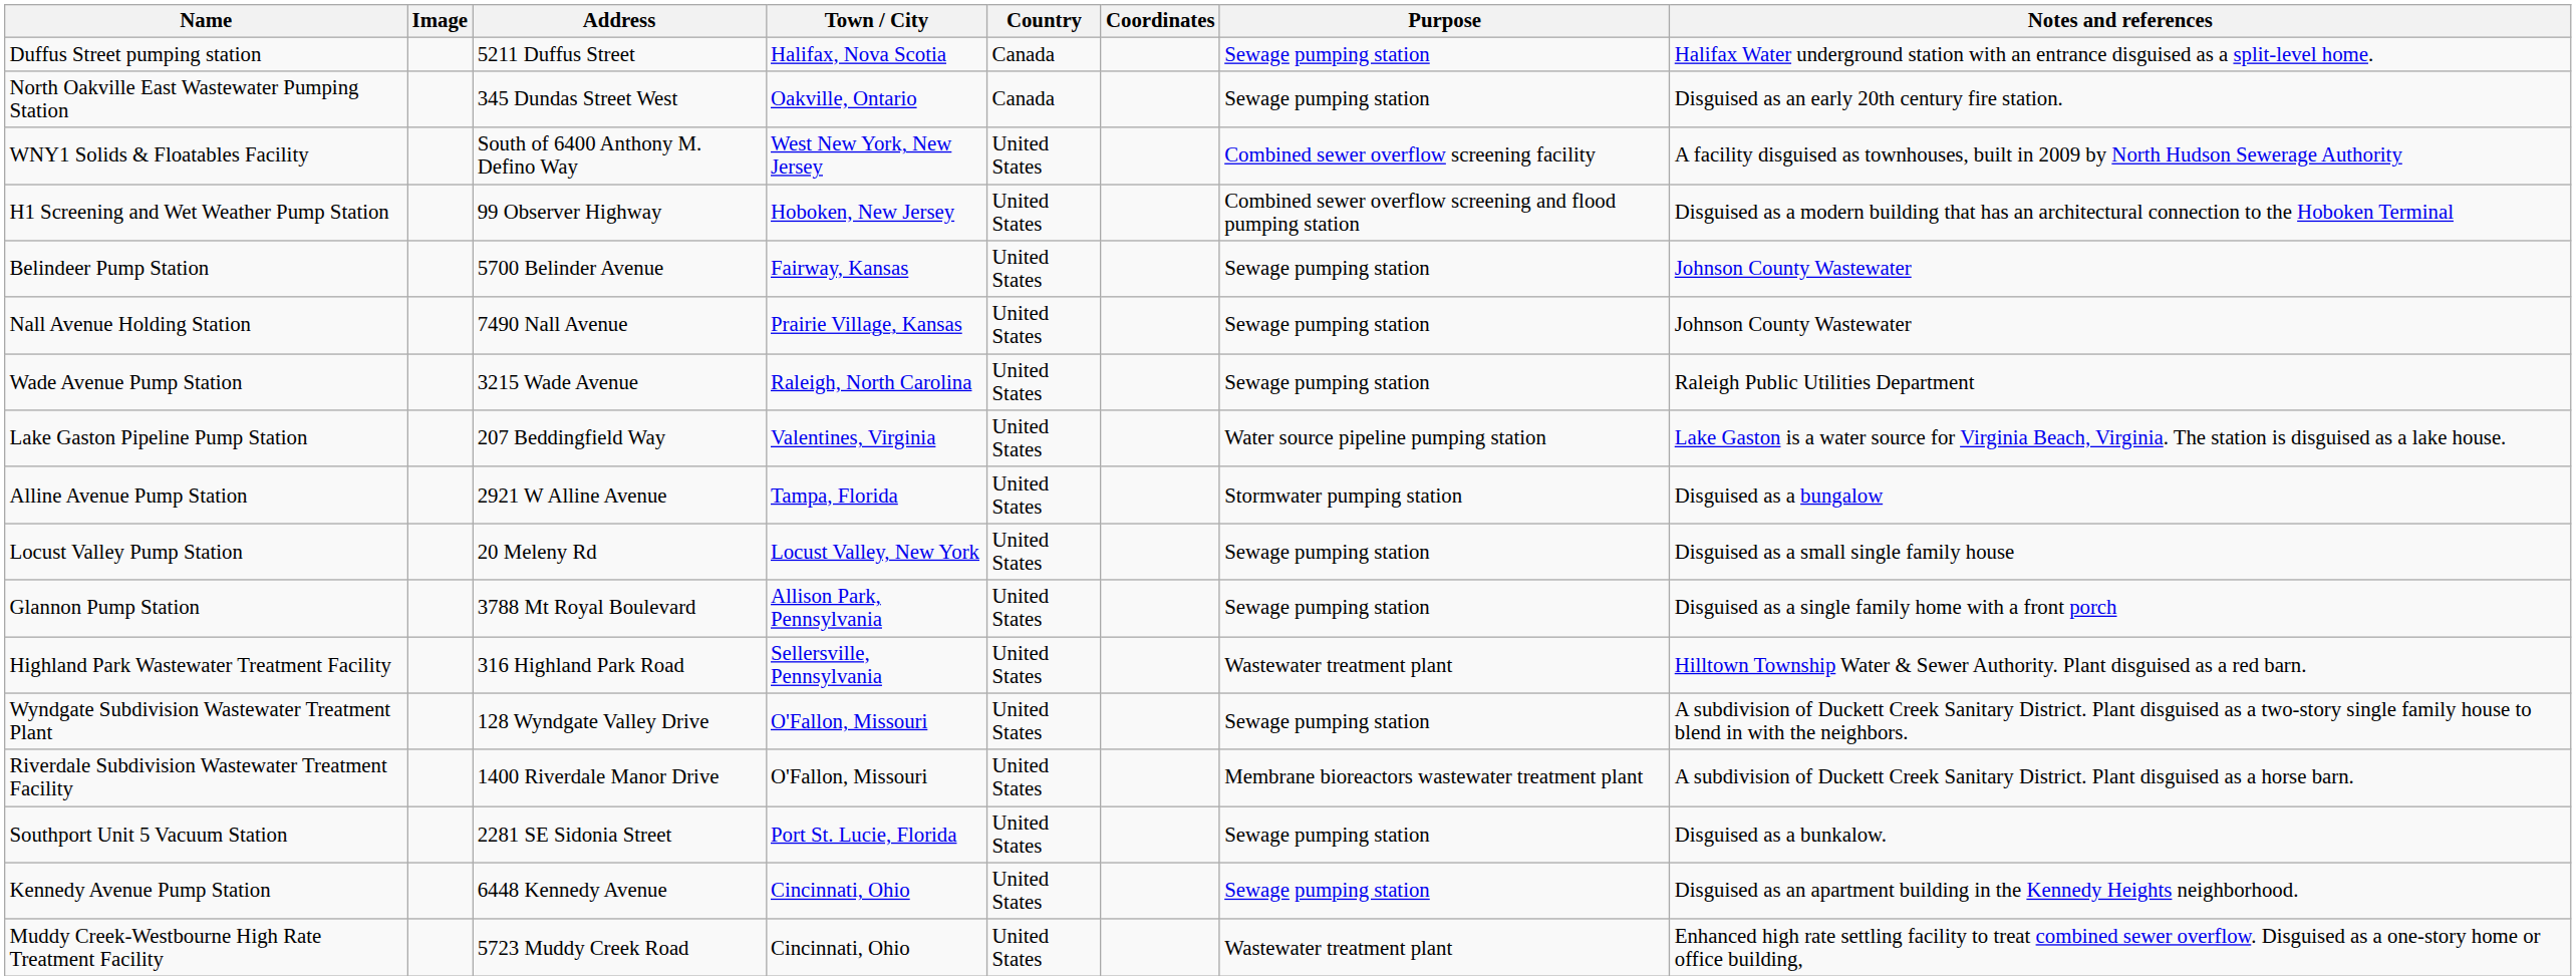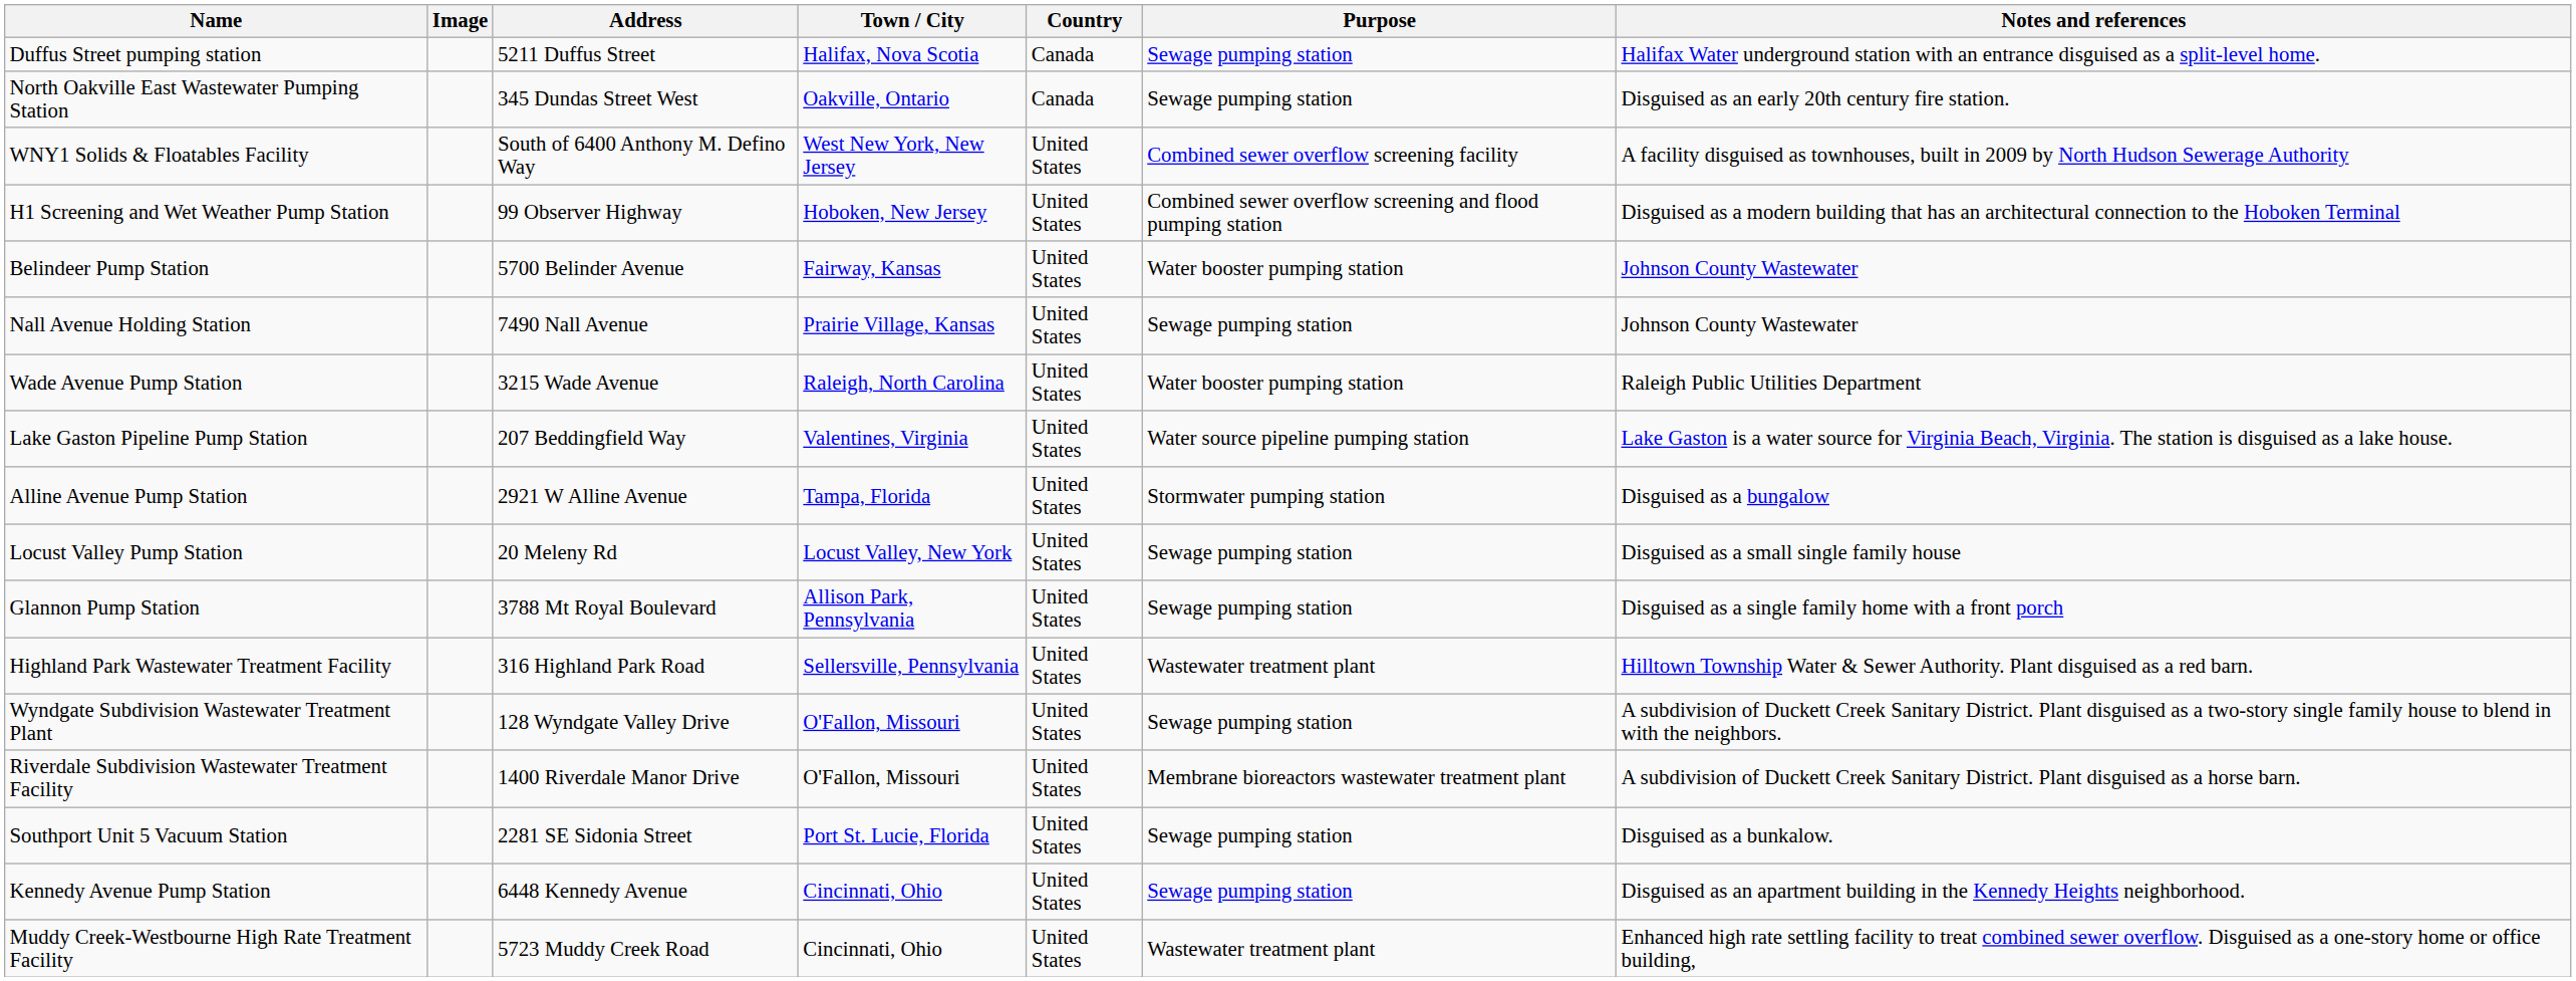 <table class="wikitable sortable">
 <tr>
 <th>Name</th>
 <th class=unsortable>Image</th>
 <th>Address</th>
 <th>Town / City</th>
 <th>Country</th>
-<th>Coordinates</th>
 <th>Purpose</th>
 <th class="unsortable">Notes and references</th>
 </tr>
 <tr>
 <td>Duffus Street pumping station</td>
 <td></td>
 <td>5211 Duffus Street</td>
 <td><a href='#'>Halifax, Nova Scotia</a></td>
 <td>Canada</td>
-<td></td>
 <td><a href='#'>Sewage</a> <a href='#'>pumping station</a></td>
 <td><a href='#'>Halifax Water</a> underground station with an entrance disguised as a <a href='#'>split-level home</a>.</td>
 </tr>
 <tr>
 <td>North Oakville East Wastewater Pumping Station</td>
 <td></td>
 <td>345 Dundas Street West</td>
 <td><a href='#'>Oakville, Ontario</a></td>
 <td>Canada</td>
-<td></td>
 <td>Sewage pumping station</td>
 <td>Disguised as an early 20th century fire station.</td>
 </tr>
 <tr>
 <td>WNY1 Solids & Floatables Facility</td>
 <td></td>
 <td>South of 6400 Anthony M. Defino Way</td>
 <td><a href='#'>West New York, New Jersey</a></td>
 <td>United States</td>
-<td></td>
 <td><a href='#'>Combined sewer overflow</a> screening facility</td>
 <td>A facility disguised as townhouses, built in 2009 by <a href='#'>North Hudson Sewerage Authority</a></td>
 </tr>
 <tr>
 <td>H1 Screening and Wet Weather Pump Station</td>
 <td></td>
 <td>99 Observer Highway</td>
 <td><a href='#'>Hoboken, New Jersey</a></td>
 <td>United States</td>
-<td></td>
 <td>Combined sewer overflow screening and flood pumping station</td>
 <td>Disguised as a modern building that has an architectural connection to the <a href='#'>Hoboken Terminal</a></td>
 </tr>
 <tr>
 <td>Belindeer Pump Station</td>
 <td></td>
 <td>5700 Belinder Avenue</td>
 <td><a href='#'>Fairway, Kansas</a></td>
 <td>United States</td>
-<td></td>
-<td>Sewage pumping station</td>
+<td>Water booster pumping station</td>
 <td><a href='#'>Johnson County Wastewater</a></td>
 </tr>
 <tr>
 <td>Nall Avenue Holding Station</td>
 <td></td>
 <td>7490 Nall Avenue</td>
 <td><a href='#'>Prairie Village, Kansas</a></td>
 <td>United States</td>
-<td></td>
 <td>Sewage pumping station</td>
 <td>Johnson County Wastewater</td>
 </tr>
 <tr>
 <td>Wade Avenue Pump Station</td>
 <td></td>
 <td>3215 Wade Avenue</td>
 <td><a href='#'>Raleigh, North Carolina</a></td>
 <td>United States</td>
-<td></td>
-<td>Sewage pumping station</td>
+<td>Water booster pumping station</td>
 <td>Raleigh Public Utilities Department</td>
 </tr>
 <tr>
 <td>Lake Gaston Pipeline Pump Station</td>
 <td></td>
 <td>207 Beddingfield Way</td>
 <td><a href='#'>Valentines, Virginia</a></td>
 <td>United States</td>
-<td></td>
 <td>Water source pipeline pumping station</td>
 <td><a href='#'>Lake Gaston</a> is a water source for <a href='#'>Virginia Beach, Virginia</a>. The station is disguised as a lake house.</td>
 </tr>
 <tr>
 <td>Alline Avenue Pump Station</td>
 <td></td>
 <td>2921 W Alline Avenue</td>
 <td><a href='#'>Tampa, Florida</a></td>
 <td>United States</td>
-<td></td>
 <td>Stormwater pumping station</td>
 <td>Disguised as a <a href='#'>bungalow</a></td>
 </tr>
 <tr>
 <td>Locust Valley Pump Station</td>
 <td></td>
 <td>20 Meleny Rd</td>
 <td><a href='#'>Locust Valley, New York</a></td>
 <td>United States</td>
-<td></td>
 <td>Sewage pumping station</td>
 <td>Disguised as a small single family house</td>
 </tr>
 <tr>
 <td>Glannon Pump Station</td>
 <td></td>
 <td>3788 Mt Royal Boulevard</td>
 <td><a href='#'>Allison Park, Pennsylvania</a></td>
 <td>United States</td>
-<td></td>
 <td>Sewage pumping station</td>
 <td>Disguised as a single family home with a front <a href='#'>porch</a></td>
 </tr>
 <tr>
 <td>Highland Park Wastewater Treatment Facility</td>
 <td></td>
 <td>316 Highland Park Road</td>
 <td><a href='#'>Sellersville, Pennsylvania</a></td>
 <td>United States</td>
-<td></td>
 <td>Wastewater treatment plant</td>
 <td><a href='#'>Hilltown Township</a> Water & Sewer Authority. Plant disguised as a red barn.</td>
 </tr>
 <tr>
 <td>Wyndgate Subdivision Wastewater Treatment Plant</td>
 <td></td>
 <td>128 Wyndgate Valley Drive</td>
 <td><a href='#'>O'Fallon, Missouri</a></td>
 <td>United States</td>
-<td></td>
 <td>Sewage pumping station</td>
 <td>A subdivision of Duckett Creek Sanitary District. Plant disguised as a two-story single family house to blend in with the neighbors.</td>
 </tr>
 <tr>
 <td>Riverdale Subdivision Wastewater Treatment Facility</td>
 <td></td>
 <td>1400 Riverdale Manor Drive</td>
 <td>O'Fallon, Missouri</td>
 <td>United States</td>
-<td></td>
 <td>Membrane bioreactors wastewater treatment plant</td>
 <td>A subdivision of Duckett Creek Sanitary District. Plant disguised as a horse barn.</td>
 </tr>
 <tr>
 <td>Southport Unit 5 Vacuum Station</td>
 <td></td>
 <td>2281 SE Sidonia Street</td>
 <td><a href='#'>Port St. Lucie, Florida</a></td>
 <td>United States</td>
-<td></td>
 <td>Sewage pumping station</td>
 <td>Disguised as a bunkalow.</td>
 </tr>
 <tr>
 <td>Kennedy Avenue Pump Station</td>
 <td></td>
 <td>6448 Kennedy Avenue</td>
 <td><a href='#'>Cincinnati, Ohio</a></td>
 <td>United States</td>
-<td></td>
 <td><a href='#'>Sewage</a> <a href='#'>pumping station</a></td>
 <td>Disguised as an apartment building in the <a href='#'>Kennedy Heights</a> neighborhood.</td>
 </tr>
 <tr>
 <td>Muddy Creek-Westbourne High Rate Treatment Facility</td>
 <td></td>
 <td>5723 Muddy Creek Road</td>
 <td>Cincinnati, Ohio</td>
 <td>United States</td>
-<td></td>
 <td>Wastewater treatment plant</td>
 <td>Enhanced high rate settling facility to treat <a href='#'>combined sewer overflow</a>. Disguised as a one-story home or office building,</td>
 </tr>
 </table>
